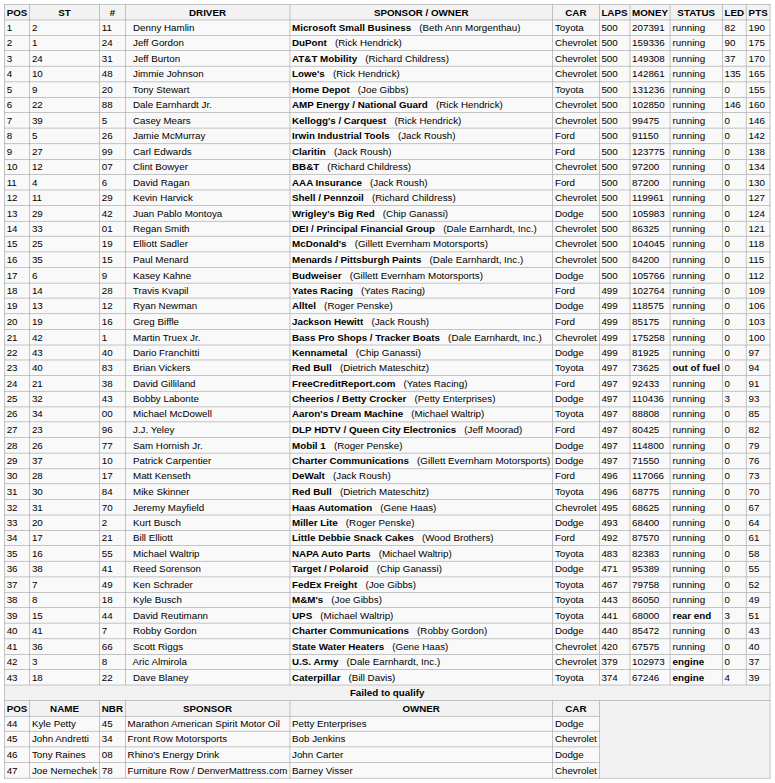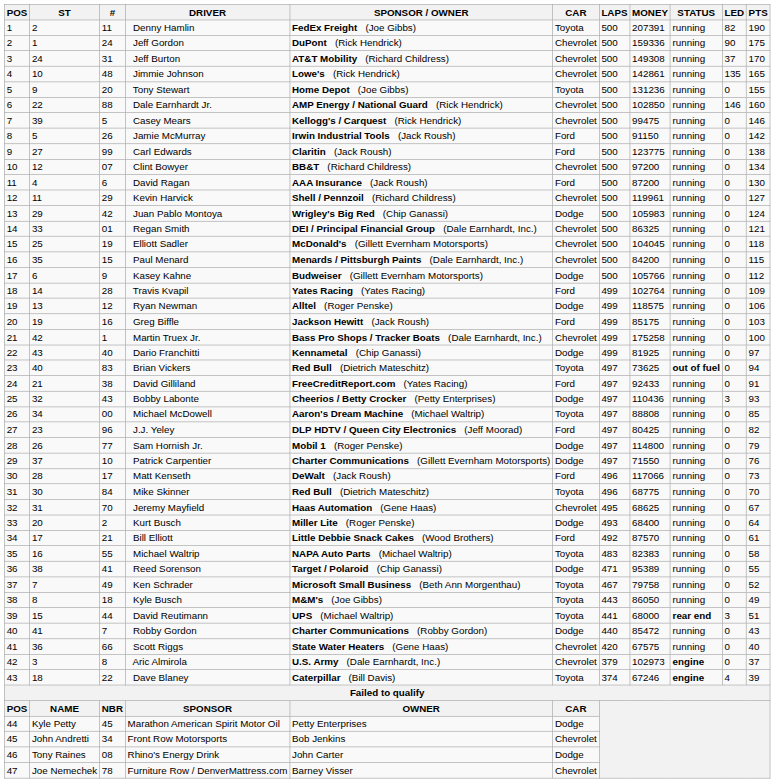 <table class="wikitable" style="font-size: 90%;">
 <tr>
 <th>POS</th>
 <th>ST</th>
 <th>#</th>
 <th>DRIVER</th>
 <th>SPONSOR / OWNER</th>
 <th>CAR</th>
 <th>LAPS</th>
 <th>MONEY</th>
 <th>STATUS</th>
 <th>LED</th>
 <th>PTS</th>
 </tr>
 <tr>
 <td>1</td>
 <td>2</td>
 <td>11</td>
 <td>  Denny Hamlin</td>
-<td><strong>Microsoft Small Business</strong>   (Beth Ann Morgenthau)</td>
+<td><strong>FedEx Freight</strong>   (Joe Gibbs)</td>
 <td>Toyota</td>
 <td>500</td>
 <td>207391</td>
 <td>running</td>
 <td>82</td>
 <td>190</td>
 </tr>
 <tr>
 <td>2</td>
 <td>1</td>
 <td>24</td>
 <td>  Jeff Gordon</td>
 <td><strong>DuPont</strong>   (Rick Hendrick)</td>
 <td>Chevrolet</td>
 <td>500</td>
 <td>159336</td>
 <td>running</td>
 <td>90</td>
 <td>175</td>
 </tr>
 <tr>
 <td>3</td>
 <td>24</td>
 <td>31</td>
 <td>  Jeff Burton</td>
 <td><strong>AT&T Mobility</strong>   (Richard Childress)</td>
 <td>Chevrolet</td>
 <td>500</td>
 <td>149308</td>
 <td>running</td>
 <td>37</td>
 <td>170</td>
 </tr>
 <tr>
 <td>4</td>
 <td>10</td>
 <td>48</td>
 <td>  Jimmie Johnson</td>
 <td><strong>Lowe's</strong>   (Rick Hendrick)</td>
 <td>Chevrolet</td>
 <td>500</td>
 <td>142861</td>
 <td>running</td>
 <td>135</td>
 <td>165</td>
 </tr>
 <tr>
 <td>5</td>
 <td>9</td>
 <td>20</td>
 <td>  Tony Stewart</td>
 <td><strong>Home Depot</strong>   (Joe Gibbs)</td>
 <td>Toyota</td>
 <td>500</td>
 <td>131236</td>
 <td>running</td>
 <td>0</td>
 <td>155</td>
 </tr>
 <tr>
 <td>6</td>
 <td>22</td>
 <td>88</td>
 <td>  Dale Earnhardt Jr.</td>
 <td><strong>AMP Energy / National Guard</strong>   (Rick Hendrick)</td>
 <td>Chevrolet</td>
 <td>500</td>
 <td>102850</td>
 <td>running</td>
 <td>146</td>
 <td>160</td>
 </tr>
 <tr>
 <td>7</td>
 <td>39</td>
 <td>5</td>
 <td>  Casey Mears</td>
 <td><strong>Kellogg's / Carquest</strong>   (Rick Hendrick)</td>
 <td>Chevrolet</td>
 <td>500</td>
 <td>99475</td>
 <td>running</td>
 <td>0</td>
 <td>146</td>
 </tr>
 <tr>
 <td>8</td>
 <td>5</td>
 <td>26</td>
 <td>  Jamie McMurray</td>
 <td><strong>Irwin Industrial Tools</strong>   (Jack Roush)</td>
 <td>Ford</td>
 <td>500</td>
 <td>91150</td>
 <td>running</td>
 <td>0</td>
 <td>142</td>
 </tr>
 <tr>
 <td>9</td>
 <td>27</td>
 <td>99</td>
 <td>  Carl Edwards</td>
 <td><strong>Claritin</strong>   (Jack Roush)</td>
 <td>Ford</td>
 <td>500</td>
 <td>123775</td>
 <td>running</td>
 <td>0</td>
 <td>138</td>
 </tr>
 <tr>
 <td>10</td>
 <td>12</td>
 <td>07</td>
 <td>  Clint Bowyer</td>
 <td><strong>BB&T</strong>   (Richard Childress)</td>
 <td>Chevrolet</td>
 <td>500</td>
 <td>97200</td>
 <td>running</td>
 <td>0</td>
 <td>134</td>
 </tr>
 <tr>
 <td>11</td>
 <td>4</td>
 <td>6</td>
 <td>  David Ragan</td>
 <td><strong>AAA Insurance</strong>   (Jack Roush)</td>
 <td>Ford</td>
 <td>500</td>
 <td>87200</td>
 <td>running</td>
 <td>0</td>
 <td>130</td>
 </tr>
 <tr>
 <td>12</td>
 <td>11</td>
 <td>29</td>
 <td>  Kevin Harvick</td>
 <td><strong>Shell / Pennzoil</strong>   (Richard Childress)</td>
 <td>Chevrolet</td>
 <td>500</td>
 <td>119961</td>
 <td>running</td>
 <td>0</td>
 <td>127</td>
 </tr>
 <tr>
 <td>13</td>
 <td>29</td>
 <td>42</td>
 <td>  Juan Pablo Montoya</td>
 <td><strong>Wrigley's Big Red</strong>   (Chip Ganassi)</td>
 <td>Dodge</td>
 <td>500</td>
 <td>105983</td>
 <td>running</td>
 <td>0</td>
 <td>124</td>
 </tr>
 <tr>
 <td>14</td>
 <td>33</td>
 <td>01</td>
 <td>  Regan Smith</td>
 <td><strong>DEI / Principal Financial Group</strong>   (Dale Earnhardt, Inc.)</td>
 <td>Chevrolet</td>
 <td>500</td>
 <td>86325</td>
 <td>running</td>
 <td>0</td>
 <td>121</td>
 </tr>
 <tr>
 <td>15</td>
 <td>25</td>
 <td>19</td>
 <td>  Elliott Sadler</td>
 <td><strong>McDonald's</strong>   (Gillett Evernham Motorsports)</td>
 <td>Chevrolet</td>
 <td>500</td>
 <td>104045</td>
 <td>running</td>
 <td>0</td>
 <td>118</td>
 </tr>
 <tr>
 <td>16</td>
 <td>35</td>
 <td>15</td>
 <td>  Paul Menard</td>
 <td><strong>Menards / Pittsburgh Paints</strong>   (Dale Earnhardt, Inc.)</td>
 <td>Chevrolet</td>
 <td>500</td>
 <td>84200</td>
 <td>running</td>
 <td>0</td>
 <td>115</td>
 </tr>
 <tr>
 <td>17</td>
 <td>6</td>
 <td>9</td>
 <td>  Kasey Kahne</td>
 <td><strong>Budweiser</strong>   (Gillett Evernham Motorsports)</td>
 <td>Dodge</td>
 <td>500</td>
 <td>105766</td>
 <td>running</td>
 <td>0</td>
 <td>112</td>
 </tr>
 <tr>
 <td>18</td>
 <td>14</td>
 <td>28</td>
 <td>  Travis Kvapil</td>
 <td><strong>Yates Racing</strong>   (Yates Racing)</td>
 <td>Ford</td>
 <td>499</td>
 <td>102764</td>
 <td>running</td>
 <td>0</td>
 <td>109</td>
 </tr>
 <tr>
 <td>19</td>
 <td>13</td>
 <td>12</td>
 <td>  Ryan Newman</td>
 <td><strong>Alltel</strong>   (Roger Penske)</td>
 <td>Dodge</td>
 <td>499</td>
 <td>118575</td>
 <td>running</td>
 <td>0</td>
 <td>106</td>
 </tr>
 <tr>
 <td>20</td>
 <td>19</td>
 <td>16</td>
 <td>  Greg Biffle</td>
 <td><strong>Jackson Hewitt</strong>   (Jack Roush)</td>
 <td>Ford</td>
 <td>499</td>
 <td>85175</td>
 <td>running</td>
 <td>0</td>
 <td>103</td>
 </tr>
 <tr>
 <td>21</td>
 <td>42</td>
 <td>1</td>
 <td>  Martin Truex Jr.</td>
 <td><strong>Bass Pro Shops / Tracker Boats</strong>   (Dale Earnhardt, Inc.)</td>
 <td>Chevrolet</td>
 <td>499</td>
 <td>175258</td>
 <td>running</td>
 <td>0</td>
 <td>100</td>
 </tr>
 <tr>
 <td>22</td>
 <td>43</td>
 <td>40</td>
 <td>  Dario Franchitti</td>
 <td><strong>Kennametal</strong>   (Chip Ganassi)</td>
 <td>Dodge</td>
 <td>499</td>
 <td>81925</td>
 <td>running</td>
 <td>0</td>
 <td>97</td>
 </tr>
 <tr>
 <td>23</td>
 <td>40</td>
 <td>83</td>
 <td>  Brian Vickers</td>
 <td><strong>Red Bull</strong>   (Dietrich Mateschitz)</td>
 <td>Toyota</td>
 <td>497</td>
 <td>73625</td>
 <td><strong>out of fuel</strong></td>
 <td>0</td>
 <td>94</td>
 </tr>
 <tr>
 <td>24</td>
 <td>21</td>
 <td>38</td>
 <td>  David Gilliland</td>
 <td><strong>FreeCreditReport.com</strong>   (Yates Racing)</td>
 <td>Ford</td>
 <td>497</td>
 <td>92433</td>
 <td>running</td>
 <td>0</td>
 <td>91</td>
 </tr>
 <tr>
 <td>25</td>
 <td>32</td>
 <td>43</td>
 <td>  Bobby Labonte</td>
 <td><strong>Cheerios / Betty Crocker</strong>   (Petty Enterprises)</td>
 <td>Dodge</td>
 <td>497</td>
 <td>110436</td>
 <td>running</td>
 <td>3</td>
 <td>93</td>
 </tr>
 <tr>
 <td>26</td>
 <td>34</td>
 <td>00</td>
 <td>  Michael McDowell</td>
 <td><strong>Aaron's Dream Machine</strong>   (Michael Waltrip)</td>
 <td>Toyota</td>
 <td>497</td>
 <td>88808</td>
 <td>running</td>
 <td>0</td>
 <td>85</td>
 </tr>
 <tr>
 <td>27</td>
 <td>23</td>
 <td>96</td>
 <td>  J.J. Yeley</td>
 <td><strong>DLP HDTV / Queen City Electronics</strong>   (Jeff Moorad)</td>
 <td>Ford</td>
 <td>497</td>
 <td>80425</td>
 <td>running</td>
 <td>0</td>
 <td>82</td>
 </tr>
 <tr>
 <td>28</td>
 <td>26</td>
 <td>77</td>
 <td>  Sam Hornish Jr.</td>
 <td><strong>Mobil 1</strong>   (Roger Penske)</td>
 <td>Dodge</td>
 <td>497</td>
 <td>114800</td>
 <td>running</td>
 <td>0</td>
 <td>79</td>
 </tr>
 <tr>
 <td>29</td>
 <td>37</td>
 <td>10</td>
 <td>  Patrick Carpentier</td>
 <td><strong>Charter Communications</strong>   (Gillett Evernham Motorsports)</td>
 <td>Dodge</td>
 <td>497</td>
 <td>71550</td>
 <td>running</td>
 <td>0</td>
 <td>76</td>
 </tr>
 <tr>
 <td>30</td>
 <td>28</td>
 <td>17</td>
 <td>  Matt Kenseth</td>
 <td><strong>DeWalt</strong>   (Jack Roush)</td>
 <td>Ford</td>
 <td>496</td>
 <td>117066</td>
 <td>running</td>
 <td>0</td>
 <td>73</td>
 </tr>
 <tr>
 <td>31</td>
 <td>30</td>
 <td>84</td>
 <td>  Mike Skinner</td>
 <td><strong>Red Bull</strong>   (Dietrich Mateschitz)</td>
 <td>Toyota</td>
 <td>496</td>
 <td>68775</td>
 <td>running</td>
 <td>0</td>
 <td>70</td>
 </tr>
 <tr>
 <td>32</td>
 <td>31</td>
 <td>70</td>
 <td>  Jeremy Mayfield</td>
 <td><strong>Haas Automation</strong>   (Gene Haas)</td>
 <td>Chevrolet</td>
 <td>495</td>
 <td>68625</td>
 <td>running</td>
 <td>0</td>
 <td>67</td>
 </tr>
 <tr>
 <td>33</td>
 <td>20</td>
 <td>2</td>
 <td>  Kurt Busch</td>
 <td><strong>Miller Lite</strong>   (Roger Penske)</td>
 <td>Dodge</td>
 <td>493</td>
 <td>68400</td>
 <td>running</td>
 <td>0</td>
 <td>64</td>
 </tr>
 <tr>
 <td>34</td>
 <td>17</td>
 <td>21</td>
 <td>  Bill Elliott</td>
 <td><strong>Little Debbie Snack Cakes</strong>   (Wood Brothers)</td>
 <td>Ford</td>
 <td>492</td>
 <td>87570</td>
 <td>running</td>
 <td>0</td>
 <td>61</td>
 </tr>
 <tr>
 <td>35</td>
 <td>16</td>
 <td>55</td>
 <td>  Michael Waltrip</td>
 <td><strong>NAPA Auto Parts</strong>   (Michael Waltrip)</td>
 <td>Toyota</td>
 <td>483</td>
 <td>82383</td>
 <td>running</td>
 <td>0</td>
 <td>58</td>
 </tr>
 <tr>
 <td>36</td>
 <td>38</td>
 <td>41</td>
 <td>  Reed Sorenson</td>
 <td><strong>Target / Polaroid</strong>   (Chip Ganassi)</td>
 <td>Dodge</td>
 <td>471</td>
 <td>95389</td>
 <td>running</td>
 <td>0</td>
 <td>55</td>
 </tr>
 <tr>
 <td>37</td>
 <td>7</td>
 <td>49</td>
 <td>  Ken Schrader</td>
-<td><strong>FedEx Freight</strong>   (Joe Gibbs)</td>
+<td><strong>Microsoft Small Business</strong>   (Beth Ann Morgenthau)</td>
 <td>Toyota</td>
 <td>467</td>
 <td>79758</td>
 <td>running</td>
 <td>0</td>
 <td>52</td>
 </tr>
 <tr>
 <td>38</td>
 <td>8</td>
 <td>18</td>
 <td>  Kyle Busch</td>
 <td><strong>M&M's</strong>   (Joe Gibbs)</td>
 <td>Toyota</td>
 <td>443</td>
 <td>86050</td>
 <td>running</td>
 <td>0</td>
 <td>49</td>
 </tr>
 <tr>
 <td>39</td>
 <td>15</td>
 <td>44</td>
 <td>  David Reutimann</td>
 <td><strong>UPS</strong>   (Michael Waltrip)</td>
 <td>Toyota</td>
 <td>441</td>
 <td>68000</td>
 <td><strong>rear end</strong></td>
 <td>3</td>
 <td>51</td>
 </tr>
 <tr>
 <td>40</td>
 <td>41</td>
 <td>7</td>
 <td>  Robby Gordon</td>
 <td><strong>Charter Communications</strong>   (Robby Gordon)</td>
 <td>Dodge</td>
 <td>440</td>
 <td>85472</td>
 <td>running</td>
 <td>0</td>
 <td>43</td>
 </tr>
 <tr>
 <td>41</td>
 <td>36</td>
 <td>66</td>
 <td>  Scott Riggs</td>
 <td><strong>State Water Heaters</strong>   (Gene Haas)</td>
 <td>Chevrolet</td>
 <td>420</td>
 <td>67575</td>
 <td>running</td>
 <td>0</td>
 <td>40</td>
 </tr>
 <tr>
 <td>42</td>
 <td>3</td>
 <td>8</td>
 <td>  Aric Almirola</td>
 <td><strong>U.S. Army</strong>   (Dale Earnhardt, Inc.)</td>
 <td>Chevrolet</td>
 <td>379</td>
 <td>102973</td>
 <td><strong>engine</strong></td>
 <td>0</td>
 <td>37</td>
 </tr>
 <tr>
 <td>43</td>
 <td>18</td>
 <td>22</td>
 <td>  Dave Blaney</td>
 <td><strong>Caterpillar</strong>   (Bill Davis)</td>
 <td>Toyota</td>
 <td>374</td>
 <td>67246</td>
 <td><strong>engine</strong></td>
 <td>4</td>
 <td>39</td>
 </tr>
 <tr>
 <th colspan="11">Failed to qualify</th>
 </tr>
 <tr>
 <th>POS</th>
 <th>NAME</th>
 <th>NBR</th>
 <th>SPONSOR</th>
 <th>OWNER</th>
 <th>CAR</th>
 <th colspan="5" rowspan="5"></th>
 </tr>
 <tr>
 <td>44</td>
 <td>Kyle Petty</td>
 <td>45</td>
 <td>Marathon American Spirit Motor Oil</td>
 <td>Petty Enterprises</td>
 <td>Dodge</td>
 </tr>
 <tr>
 <td>45</td>
 <td>John Andretti</td>
 <td>34</td>
 <td>Front Row Motorsports</td>
 <td>Bob Jenkins</td>
 <td>Chevrolet</td>
 </tr>
 <tr>
 <td>46</td>
 <td>Tony Raines</td>
 <td>08</td>
 <td>Rhino's Energy Drink</td>
 <td>John Carter</td>
 <td>Dodge</td>
 </tr>
 <tr>
 <td>47</td>
 <td>Joe Nemechek</td>
 <td>78</td>
 <td>Furniture Row / DenverMattress.com</td>
 <td>Barney Visser</td>
 <td>Chevrolet</td>
 </tr>
 </table>
